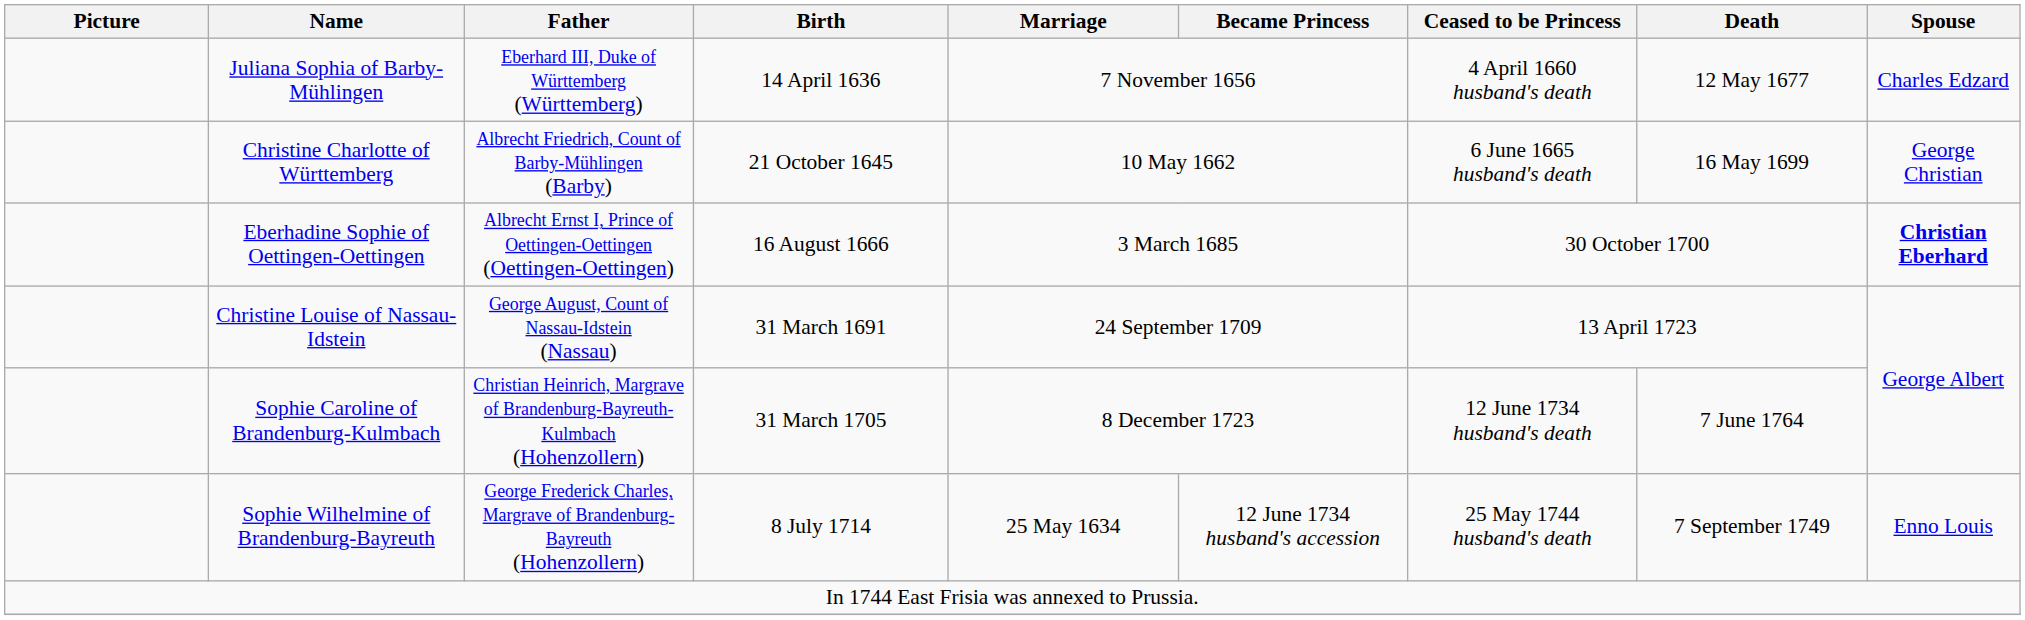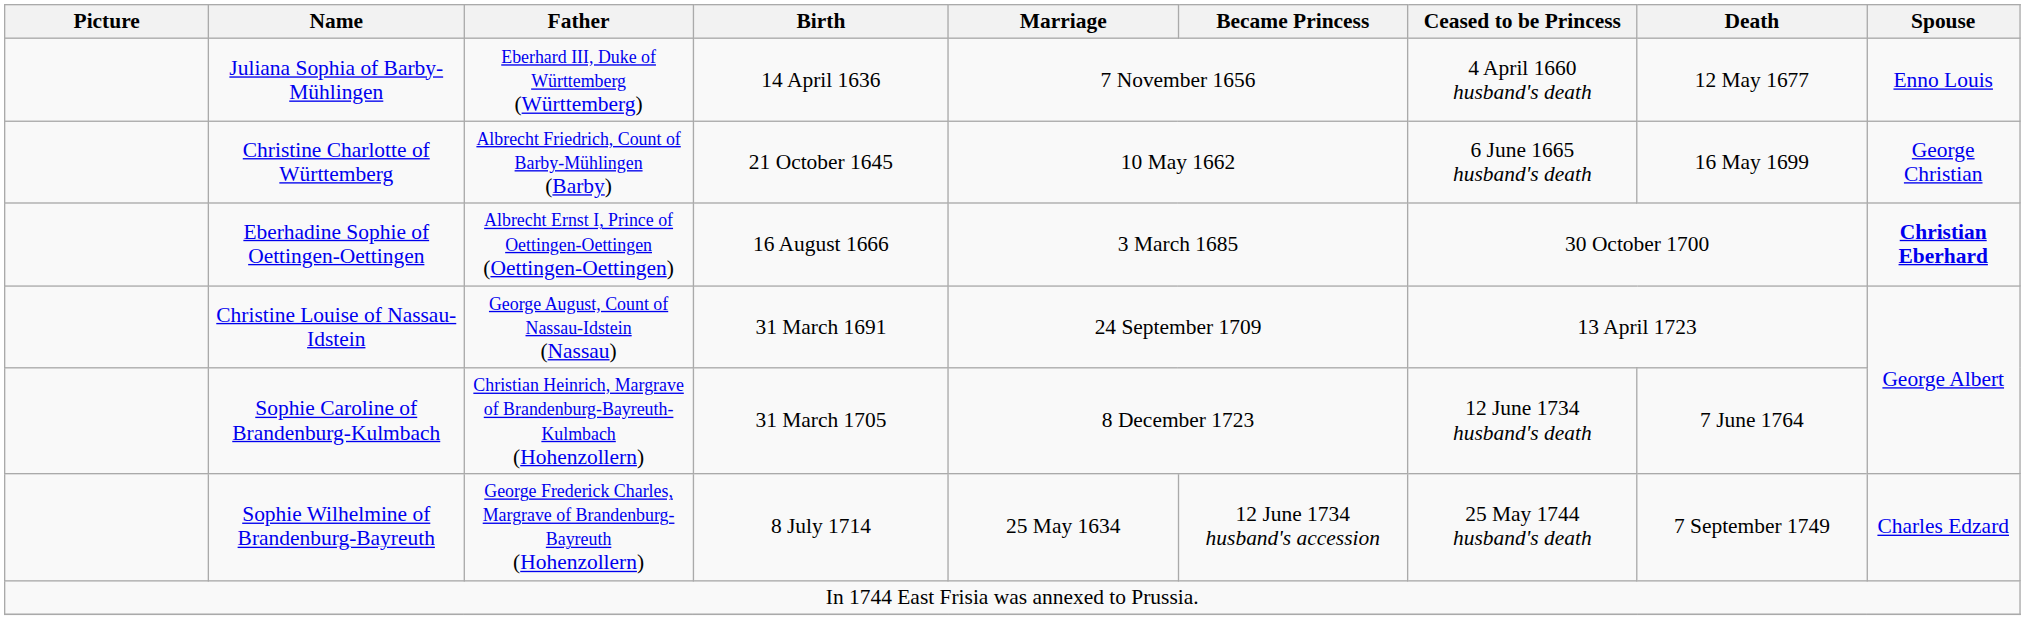 <table width=95% class="wikitable">
 <tr>
 <th width = "8%">Picture</th>
 <th width = "10%">Name</th>
 <th width = "9%">Father</th>
 <th width = "10%">Birth</th>
 <th width = "9%">Marriage</th>
 <th width = "9%">Became Princess</th>
 <th width = "9%">Ceased to be Princess</th>
 <th width = "9%">Death</th>
 <th width = "6%">Spouse</th>
 </tr>
 <tr>
 <td align="center"></td>
 <td align="center"><a href='#'>Juliana Sophia of Barby-Mühlingen</a></td>
 <td align="center"><small><a href='#'>Eberhard III, Duke of Württemberg</a></small><br> (<a href='#'>Württemberg</a>)</td>
 <td align="center">14 April 1636</td>
 <td align="center" colspan="2">7 November 1656</td>
 <td align="center">4 April 1660<br><em>husband's death</em></td>
 <td align="center">12 May 1677</td>
-<td align="center"><a href='#'>Charles Edzard</a></td>
+<td align="center"><a href='#'>Enno Louis</a></td>
 </tr>
 <tr>
 <td align="center"></td>
 <td align="center"><a href='#'>Christine Charlotte of Württemberg</a></td>
 <td align="center"><small><a href='#'>Albrecht Friedrich, Count of Barby-Mühlingen</a></small><br> (<a href='#'>Barby</a>)</td>
 <td align="center">21 October 1645</td>
 <td align="center" colspan="2">10 May 1662</td>
 <td align="center">6 June 1665<br><em>husband's death</em></td>
 <td align="center">16 May 1699</td>
 <td align="center"><a href='#'>George Christian</a></td>
 </tr>
 <tr>
 <td align="center"></td>
 <td align="center"><a href='#'>Eberhadine Sophie of Oettingen-Oettingen</a></td>
 <td align="center"><small><a href='#'>Albrecht Ernst I, Prince of Oettingen-Oettingen</a></small><br> (<a href='#'>Oettingen-Oettingen</a>)</td>
 <td align="center">16 August 1666</td>
 <td align="center" colspan="2">3 March 1685</td>
 <td align="center" colspan="2">30 October 1700</td>
 <td align="center"><strong><a href='#'>Christian Eberhard</a></strong></td>
 </tr>
 <tr>
 <td align="center"></td>
 <td align="center"><a href='#'>Christine Louise of Nassau-Idstein</a></td>
 <td align="center"><small><a href='#'>George August, Count of Nassau-Idstein</a></small><br> (<a href='#'>Nassau</a>)</td>
 <td align="center">31 March 1691</td>
 <td align="center" colspan="2">24 September 1709</td>
 <td align="center" colspan="2">13 April 1723</td>
 <td align="center" rowspan="2"><a href='#'>George Albert</a></td>
 </tr>
 <tr>
 <td align="center"></td>
 <td align="center"><a href='#'>Sophie Caroline of Brandenburg-Kulmbach</a></td>
 <td align="center"><small><a href='#'>Christian Heinrich, Margrave of Brandenburg-Bayreuth-Kulmbach</a></small><br> (<a href='#'>Hohenzollern</a>)</td>
 <td align="center">31 March 1705</td>
 <td align="center" colspan="2">8 December 1723</td>
 <td align="center">12 June 1734<br><em>husband's death</em></td>
 <td align="center">7 June 1764</td>
 </tr>
 <tr>
 <td align="center"></td>
 <td align="center"><a href='#'>Sophie Wilhelmine of Brandenburg-Bayreuth</a></td>
 <td align="center"><small><a href='#'>George Frederick Charles, Margrave of Brandenburg-Bayreuth</a></small><br> (<a href='#'>Hohenzollern</a>)</td>
 <td align="center">8 July 1714</td>
 <td align="center">25 May 1634</td>
 <td align="center">12 June 1734<br><em>husband's accession</em></td>
 <td align="center">25 May 1744<br><em>husband's death</em></td>
 <td align="center">7 September 1749</td>
-<td align="center"><a href='#'>Enno Louis</a></td>
+<td align="center"><a href='#'>Charles Edzard</a></td>
 </tr>
 <tr>
 <td align="center" colspan="9">In 1744 East Frisia was annexed to Prussia.</td>
 </tr>
 <tr>
 </tr>
 </table>
